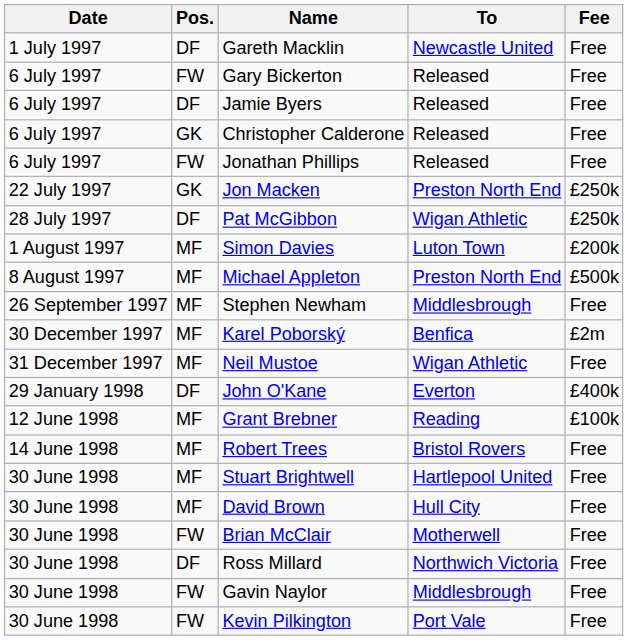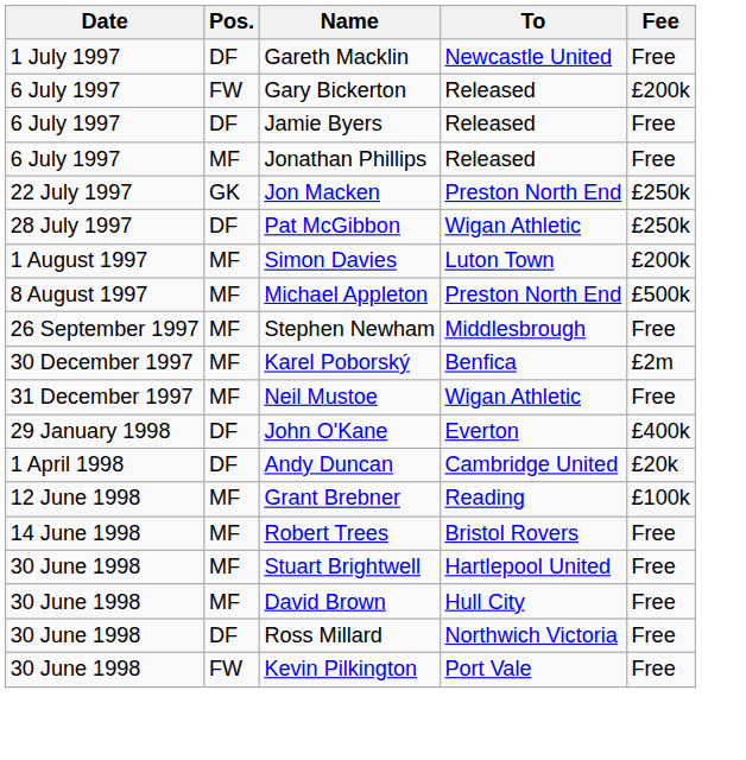 <table class="wikitable">
 <tr>
 <th>Date</th>
 <th>Pos.</th>
 <th>Name</th>
 <th>To</th>
 <th>Fee</th>
 </tr>
 <tr>
 <td>1 July 1997</td>
 <td>DF</td>
 <td> Gareth Macklin</td>
 <td> <a href='#'>Newcastle United</a></td>
 <td>Free</td>
 </tr>
 <tr>
 <td>6 July 1997</td>
 <td>FW</td>
 <td> Gary Bickerton</td>
 <td>Released</td>
-<td>Free</td>
+<td>£200k</td>
 </tr>
 <tr>
 <td>6 July 1997</td>
 <td>DF</td>
 <td> Jamie Byers</td>
 <td>Released</td>
 <td>Free</td>
 </tr>
 <tr>
 <td>6 July 1997</td>
-<td>GK</td>
-<td> Christopher Calderone</td>
-<td>Released</td>
-<td>Free</td>
-</tr>
-<tr>
-<td>6 July 1997</td>
-<td>FW</td>
+<td>MF</td>
 <td> Jonathan Phillips</td>
 <td>Released</td>
 <td>Free</td>
 </tr>
 <tr>
 <td>22 July 1997</td>
 <td>GK</td>
 <td> <a href='#'>Jon Macken</a></td>
 <td> <a href='#'>Preston North End</a></td>
 <td>£250k</td>
 </tr>
 <tr>
 <td>28 July 1997</td>
 <td>DF</td>
 <td> <a href='#'>Pat McGibbon</a></td>
 <td> <a href='#'>Wigan Athletic</a></td>
 <td>£250k</td>
 </tr>
 <tr>
 <td>1 August 1997</td>
 <td>MF</td>
 <td> <a href='#'>Simon Davies</a></td>
 <td> <a href='#'>Luton Town</a></td>
 <td>£200k</td>
 </tr>
 <tr>
 <td>8 August 1997</td>
 <td>MF</td>
 <td> <a href='#'>Michael Appleton</a></td>
 <td> <a href='#'>Preston North End</a></td>
 <td>£500k</td>
 </tr>
 <tr>
 <td>26 September 1997</td>
 <td>MF</td>
 <td> Stephen Newham</td>
 <td> <a href='#'>Middlesbrough</a></td>
 <td>Free</td>
 </tr>
 <tr>
 <td>30 December 1997</td>
 <td>MF</td>
 <td> <a href='#'>Karel Poborský</a></td>
 <td> <a href='#'>Benfica</a></td>
 <td>£2m</td>
 </tr>
 <tr>
 <td>31 December 1997</td>
 <td>MF</td>
 <td> <a href='#'>Neil Mustoe</a></td>
 <td> <a href='#'>Wigan Athletic</a></td>
 <td>Free</td>
 </tr>
 <tr>
 <td>29 January 1998</td>
 <td>DF</td>
 <td> <a href='#'>John O'Kane</a></td>
 <td> <a href='#'>Everton</a></td>
 <td>£400k</td>
 </tr>
 <tr>
+<td>1 April 1998</td>
+<td>DF</td>
+<td> <a href='#'>Andy Duncan</a></td>
+<td> <a href='#'>Cambridge United</a></td>
+<td>£20k</td>
+</tr>
+<tr>
 <td>12 June 1998</td>
 <td>MF</td>
 <td> <a href='#'>Grant Brebner</a></td>
 <td> <a href='#'>Reading</a></td>
 <td>£100k</td>
 </tr>
 <tr>
 <td>14 June 1998</td>
 <td>MF</td>
 <td> <a href='#'>Robert Trees</a></td>
 <td> <a href='#'>Bristol Rovers</a></td>
 <td>Free</td>
 </tr>
 <tr>
 <td>30 June 1998</td>
 <td>MF</td>
 <td> <a href='#'>Stuart Brightwell</a></td>
 <td> <a href='#'>Hartlepool United</a></td>
 <td>Free</td>
 </tr>
 <tr>
 <td>30 June 1998</td>
 <td>MF</td>
 <td> <a href='#'>David Brown</a></td>
 <td> <a href='#'>Hull City</a></td>
 <td>Free</td>
 </tr>
 <tr>
 <td>30 June 1998</td>
-<td>FW</td>
-<td> <a href='#'>Brian McClair</a></td>
-<td> <a href='#'>Motherwell</a></td>
-<td>Free</td>
-</tr>
-<tr>
-<td>30 June 1998</td>
 <td>DF</td>
 <td> Ross Millard</td>
 <td> <a href='#'>Northwich Victoria</a></td>
-<td>Free</td>
-</tr>
-<tr>
-<td>30 June 1998</td>
-<td>FW</td>
-<td> Gavin Naylor</td>
-<td> <a href='#'>Middlesbrough</a></td>
 <td>Free</td>
 </tr>
 <tr>
 <td>30 June 1998</td>
 <td>FW</td>
 <td> <a href='#'>Kevin Pilkington</a></td>
 <td> <a href='#'>Port Vale</a></td>
 <td>Free</td>
 </tr>
 </table>
